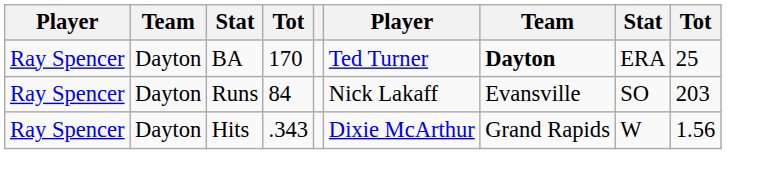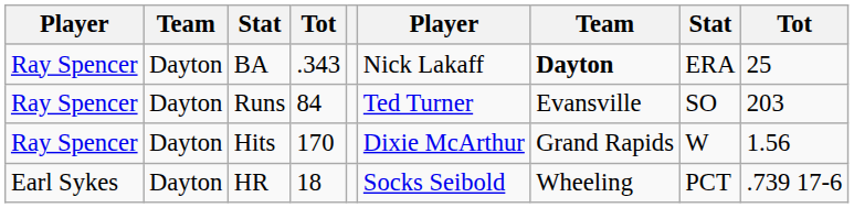 <table class="wikitable">
 <tr>
 <th>Player</th>
 <th>Team</th>
 <th>Stat</th>
 <th>Tot</th>
 <th></th>
 <th>Player</th>
 <th>Team</th>
 <th>Stat</th>
 <th>Tot</th>
 </tr>
 <tr>
 <td><a href='#'>Ray Spencer</a></td>
 <td>Dayton</td>
 <td>BA</td>
-<td>170</td>
+<td>.343</td>
 <td></td>
-<td><a href='#'>Ted Turner</a></td>
+<td>Nick Lakaff</td>
 <td><strong>Dayton</strong></td>
 <td>ERA</td>
 <td>25</td>
 </tr>
 <tr>
 <td><a href='#'>Ray Spencer</a></td>
 <td>Dayton</td>
 <td>Runs</td>
 <td>84</td>
 <td></td>
-<td>Nick Lakaff</td>
+<td><a href='#'>Ted Turner</a></td>
 <td>Evansville</td>
 <td>SO</td>
 <td>203</td>
 </tr>
 <tr>
 <td><a href='#'>Ray Spencer</a></td>
 <td>Dayton</td>
 <td>Hits</td>
-<td>.343</td>
+<td>170</td>
 <td></td>
 <td><a href='#'>Dixie McArthur</a></td>
 <td>Grand Rapids</td>
 <td>W</td>
 <td>1.56</td>
 </tr>
+<tr>
+<td>Earl Sykes</td>
+<td>Dayton</td>
+<td>HR</td>
+<td>18</td>
+<td></td>
+<td><a href='#'>Socks Seibold</a></td>
+<td>Wheeling</td>
+<td>PCT</td>
+<td>.739 17-6</td>
+</tr>
 </table>
